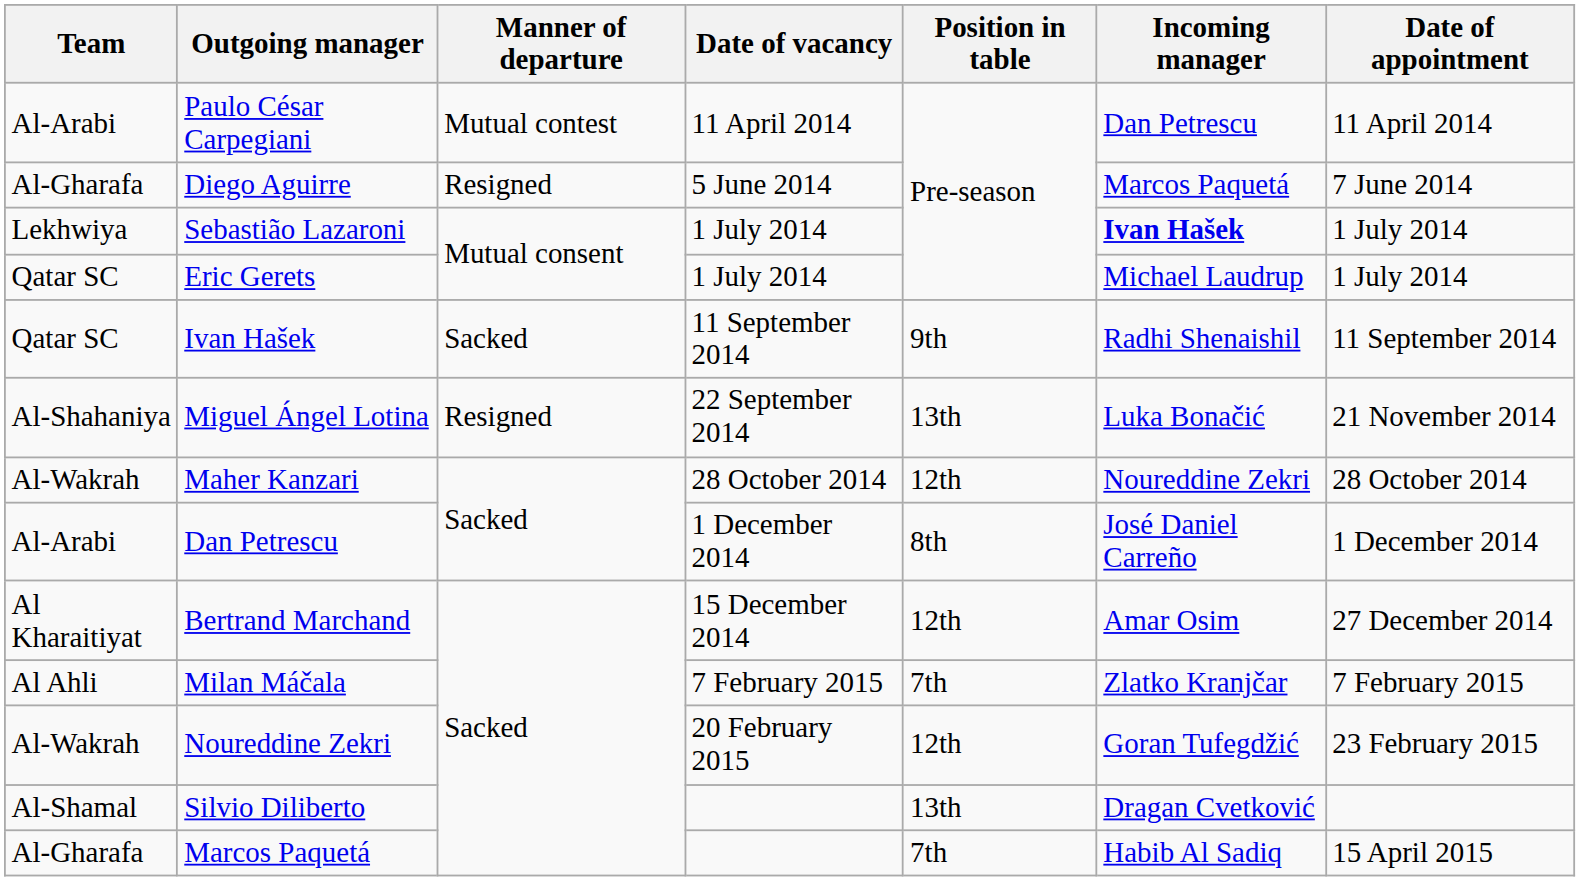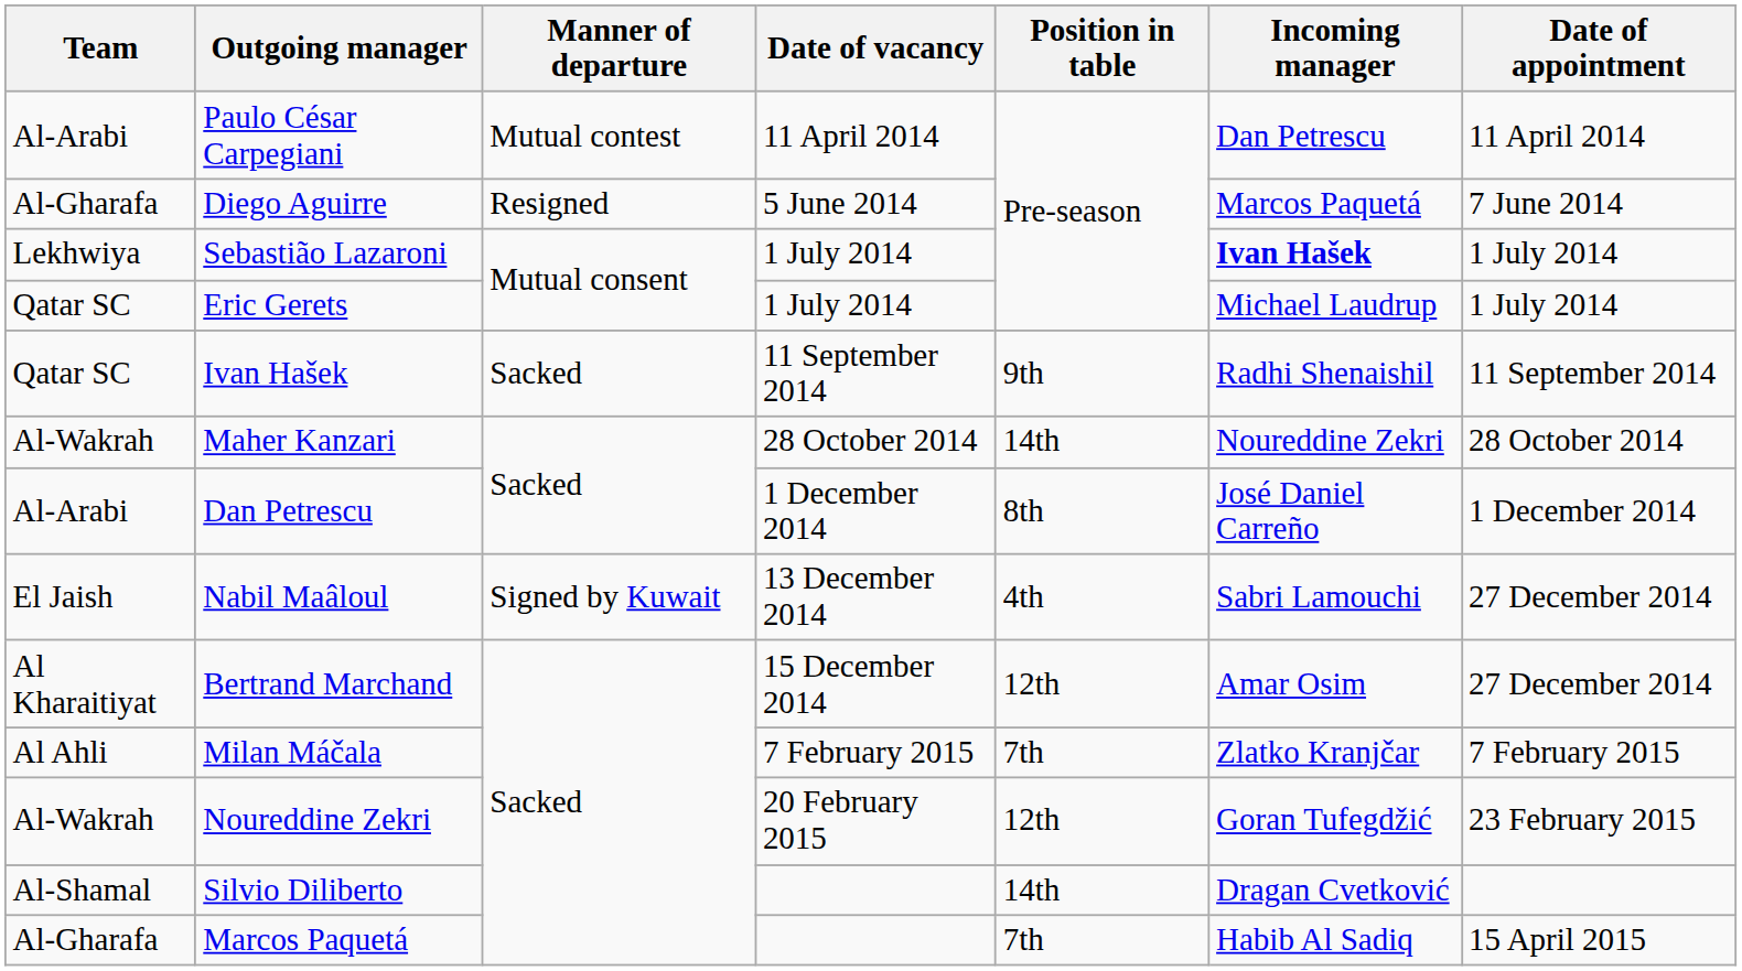 <table class="wikitable">
 <tr>
 <th>Team</th>
 <th>Outgoing manager</th>
 <th>Manner of departure</th>
 <th>Date of vacancy</th>
 <th>Position in table</th>
 <th>Incoming manager</th>
 <th>Date of appointment</th>
 </tr>
 <tr>
 <td>Al-Arabi</td>
 <td> <a href='#'>Paulo César Carpegiani</a></td>
 <td>Mutual contest</td>
 <td>11 April 2014</td>
 <td rowspan="4">Pre-season</td>
 <td> <a href='#'>Dan Petrescu</a></td>
 <td>11 April 2014</td>
 </tr>
 <tr>
 <td>Al-Gharafa</td>
 <td> <a href='#'>Diego Aguirre</a></td>
 <td>Resigned</td>
 <td>5 June 2014</td>
 <td> <a href='#'>Marcos Paquetá</a></td>
 <td>7 June 2014</td>
 </tr>
 <tr>
 <td>Lekhwiya</td>
 <td> <a href='#'>Sebastião Lazaroni</a></td>
 <td rowspan="2">Mutual consent</td>
 <td>1 July 2014</td>
 <td><strong> <a href='#'>Ivan Hašek</a></strong></td>
 <td>1 July 2014</td>
 </tr>
 <tr>
 <td>Qatar SC</td>
 <td> <a href='#'>Eric Gerets</a></td>
 <td>1 July 2014</td>
 <td> <a href='#'>Michael Laudrup</a></td>
 <td>1 July 2014</td>
 </tr>
 <tr>
 <td>Qatar SC</td>
 <td> <a href='#'>Ivan Hašek</a></td>
 <td>Sacked</td>
 <td>11 September 2014</td>
 <td>9th</td>
 <td> <a href='#'>Radhi Shenaishil</a></td>
 <td>11 September 2014</td>
 </tr>
 <tr>
-<td>Al-Shahaniya</td>
-<td> <a href='#'>Miguel Ángel Lotina</a></td>
-<td>Resigned</td>
-<td>22 September 2014</td>
-<td>13th</td>
-<td> <a href='#'>Luka Bonačić</a></td>
-<td>21 November 2014</td>
-</tr>
-<tr>
 <td>Al-Wakrah</td>
 <td> <a href='#'>Maher Kanzari</a></td>
 <td rowspan="2">Sacked</td>
 <td>28 October 2014</td>
-<td>12th</td>
+<td>14th</td>
 <td> <a href='#'>Noureddine Zekri</a></td>
 <td>28 October 2014</td>
 </tr>
 <tr>
 <td>Al-Arabi</td>
 <td> <a href='#'>Dan Petrescu</a></td>
 <td>1 December 2014</td>
 <td>8th</td>
 <td> <a href='#'>José Daniel Carreño</a></td>
 <td>1 December 2014</td>
+</tr>
+<tr>
+<td>El Jaish</td>
+<td> <a href='#'>Nabil Maâloul</a></td>
+<td>Signed by <a href='#'>Kuwait</a></td>
+<td>13 December 2014</td>
+<td>4th</td>
+<td> <a href='#'>Sabri Lamouchi</a></td>
+<td>27 December 2014</td>
 </tr>
 <tr>
 <td>Al Kharaitiyat</td>
 <td> <a href='#'>Bertrand Marchand</a></td>
 <td rowspan="5">Sacked</td>
 <td>15 December 2014</td>
 <td>12th</td>
 <td> <a href='#'>Amar Osim</a></td>
 <td>27 December 2014</td>
 </tr>
 <tr>
 <td>Al Ahli</td>
 <td> <a href='#'>Milan Máčala</a></td>
 <td>7 February 2015</td>
 <td>7th</td>
 <td> <a href='#'>Zlatko Kranjčar</a></td>
 <td>7 February 2015</td>
 </tr>
 <tr>
 <td>Al-Wakrah</td>
 <td> <a href='#'>Noureddine Zekri</a></td>
 <td>20 February 2015</td>
 <td>12th</td>
 <td> <a href='#'>Goran Tufegdžić</a></td>
 <td>23 February 2015</td>
 </tr>
 <tr>
 <td>Al-Shamal</td>
 <td> <a href='#'>Silvio Diliberto</a></td>
 <td></td>
-<td>13th</td>
+<td>14th</td>
 <td> <a href='#'>Dragan Cvetković</a></td>
 <td></td>
 </tr>
 <tr>
 <td>Al-Gharafa</td>
 <td> <a href='#'>Marcos Paquetá</a></td>
 <td></td>
 <td>7th</td>
 <td> <a href='#'>Habib Al Sadiq</a></td>
 <td>15 April 2015</td>
 </tr>
 </table>
